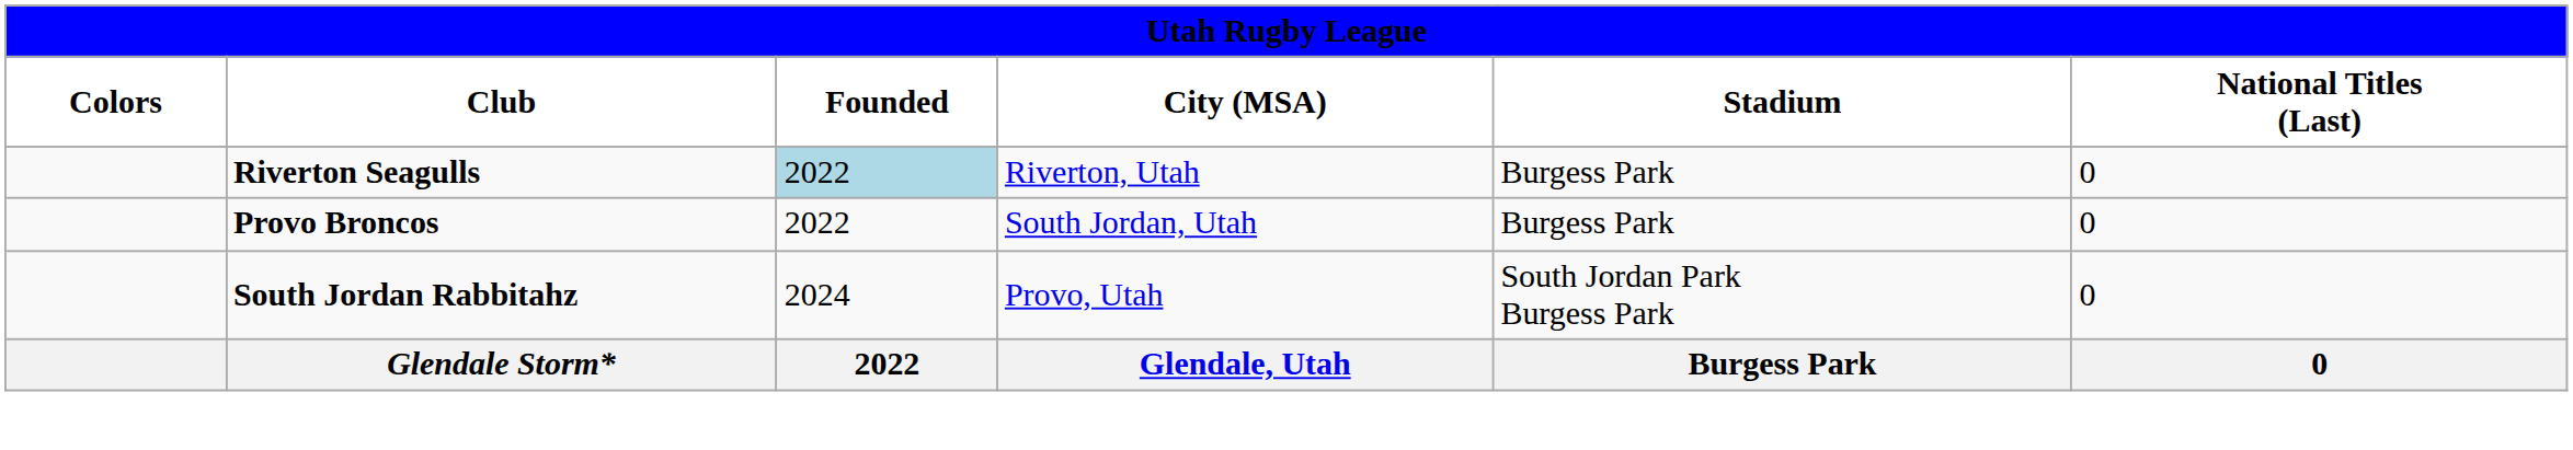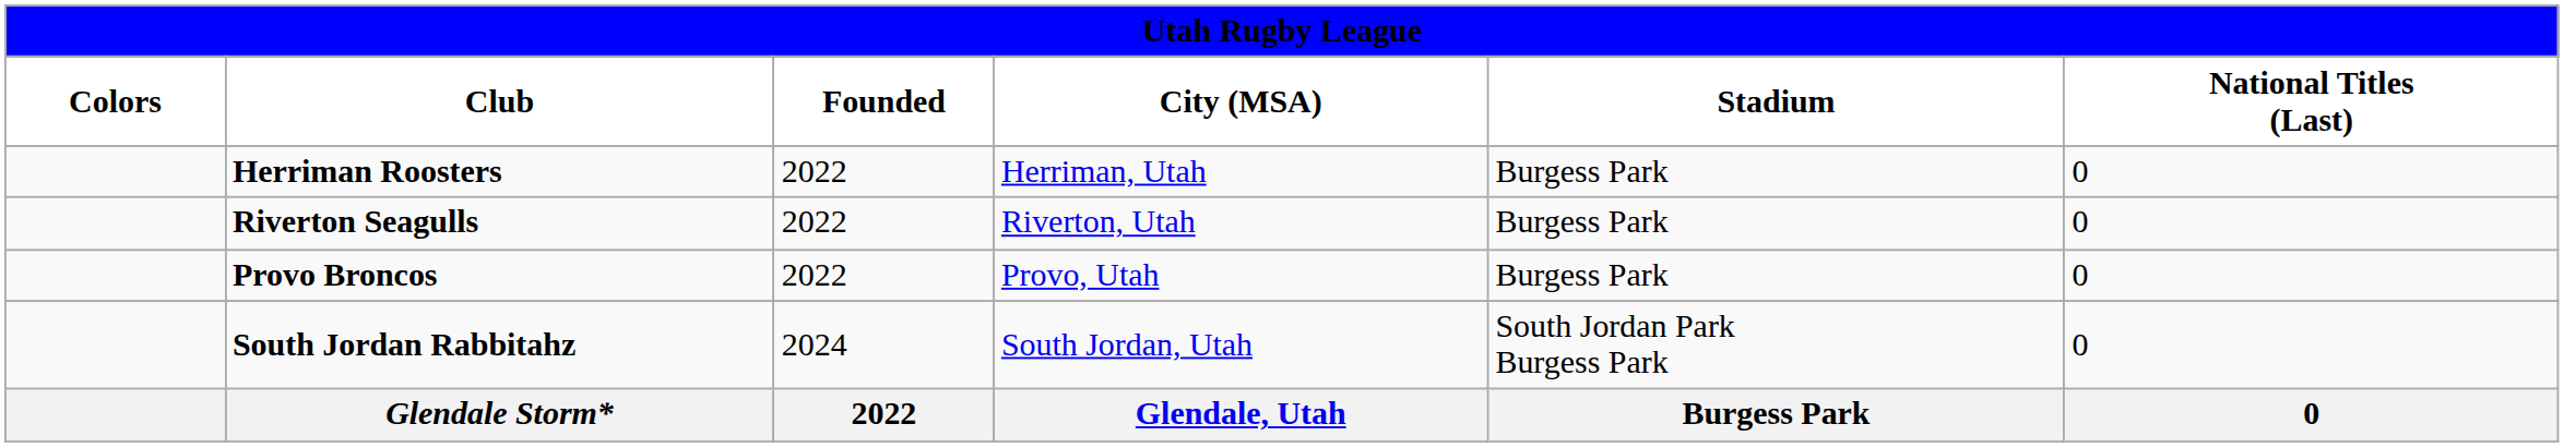 <table class="wikitable" style="width: 99%">
 <tr>
 <td colspan="6" align="center" bgcolor="blue"><strong><span>Utah Rugby League</span></strong></td>
 </tr>
 <tr>
 <th style="background:white; width:8%">Colors</th>
 <th style="background:white; width:20%">Club</th>
 <th style="background:white; width:8%">Founded</th>
 <th style="background:white; width:18%">City (MSA)</th>
 <th style="background:white; width:21% ">Stadium</th>
 <th style="background:white; width:18% ">National Titles<br>(Last)</th>
 </tr>
 <tr>
 <td></td>
+<td><strong>Herriman Roosters</strong></td>
+<td>2022</td>
+<td><a href='#'>Herriman, Utah</a></td>
+<td>Burgess Park</td>
+<td>0</td>
+</tr>
+<tr>
+<td></td>
 <td><strong>Riverton Seagulls</strong></td>
-<td style="background: lightblue;">2022</td>
+<td>2022</td>
 <td><a href='#'>Riverton, Utah</a></td>
 <td>Burgess Park</td>
 <td>0</td>
 </tr>
 <tr>
 <td></td>
 <td><strong>Provo Broncos</strong></td>
 <td>2022</td>
-<td><a href='#'>South Jordan, Utah</a></td>
+<td><a href='#'>Provo, Utah</a></td>
 <td>Burgess Park</td>
 <td>0</td>
 </tr>
 <tr>
 <td></td>
 <td><strong>South Jordan Rabbitahz</strong></td>
 <td>2024</td>
-<td><a href='#'>Provo, Utah</a></td>
+<td><a href='#'>South Jordan, Utah</a></td>
 <td>South Jordan Park<br>Burgess Park</td>
 <td>0</td>
 </tr>
 <tr>
 <th></th>
 <th><strong><em>Glendale Storm*</em></strong></th>
 <th>2022</th>
 <th><a href='#'>Glendale, Utah</a></th>
 <th>Burgess Park</th>
 <th>0</th>
 </tr>
 </table>
